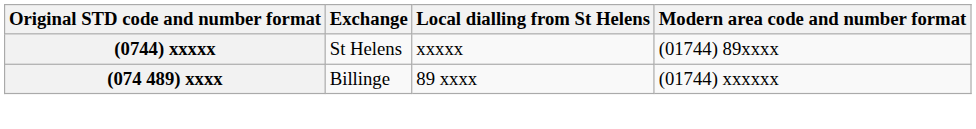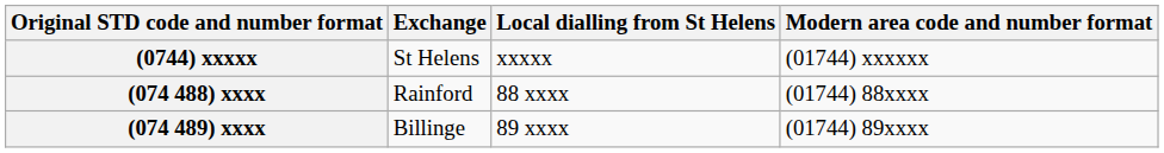 <table class="wikitable">
 <tr>
 <th>Original STD code and number format</th>
 <th>Exchange</th>
 <th>Local dialling from St Helens</th>
 <th>Modern area code and number format</th>
 </tr>
 <tr>
 <th>(0744) xxxxx</th>
 <td>St Helens</td>
 <td>xxxxx</td>
-<td>(01744) 89xxxx</td>
+<td>(01744) xxxxxx</td>
+</tr>
+<tr>
+<th>(074 488) xxxx</th>
+<td>Rainford</td>
+<td>88 xxxx</td>
+<td>(01744) 88xxxx</td>
 </tr>
 <tr>
 <th>(074 489) xxxx</th>
 <td>Billinge</td>
 <td>89 xxxx</td>
-<td>(01744) xxxxxx</td>
+<td>(01744) 89xxxx</td>
 </tr>
 </table>
